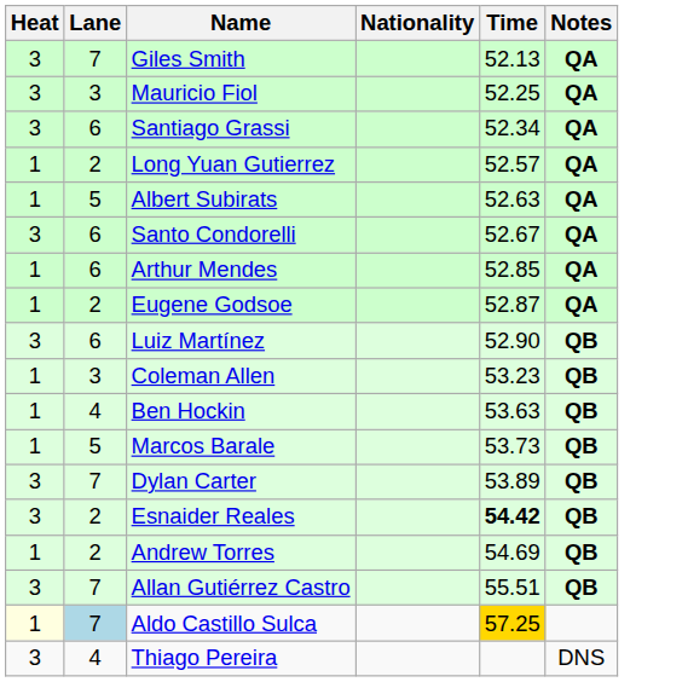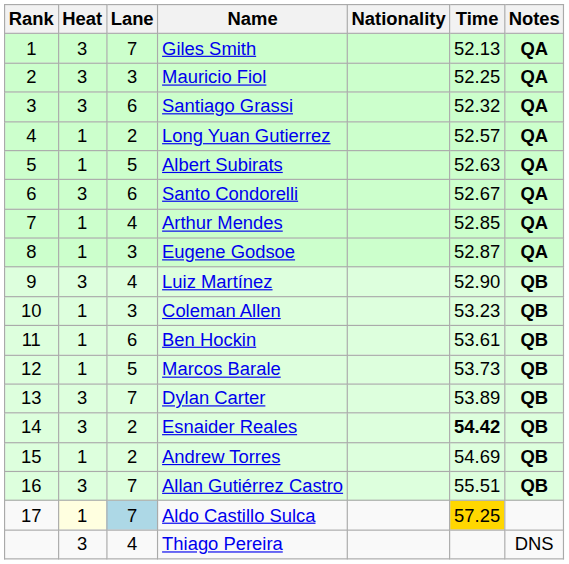 <table class="wikitable sortable" style="text-align:center">
 <tr>
+<th>Rank</th>
 <th>Heat</th>
 <th>Lane</th>
 <th>Name</th>
 <th>Nationality</th>
 <th>Time</th>
 <th>Notes</th>
 </tr>
 <tr bgcolor=ccffcc>
+<td>1</td>
 <td>3</td>
 <td>7</td>
 <td align=left><a href='#'>Giles Smith</a></td>
 <td align=left></td>
 <td>52.13</td>
 <td><strong>QA</strong></td>
 </tr>
 <tr bgcolor=ccffcc>
+<td>2</td>
 <td>3</td>
 <td>3</td>
 <td align=left><a href='#'>Mauricio Fiol</a></td>
 <td align=left></td>
 <td>52.25</td>
 <td><strong>QA</strong></td>
 </tr>
 <tr bgcolor=ccffcc>
 <td>3</td>
+<td>3</td>
 <td>6</td>
 <td align=left><a href='#'>Santiago Grassi</a></td>
 <td align=left></td>
-<td>52.34</td>
+<td>52.32</td>
 <td><strong>QA</strong></td>
 </tr>
 <tr bgcolor=ccffcc>
+<td>4</td>
 <td>1</td>
 <td>2</td>
 <td align=left><a href='#'>Long Yuan Gutierrez</a></td>
 <td align=left></td>
 <td>52.57</td>
 <td><strong>QA</strong></td>
 </tr>
 <tr bgcolor=ccffcc>
+<td>5</td>
 <td>1</td>
 <td>5</td>
 <td align=left><a href='#'>Albert Subirats</a></td>
 <td align=left></td>
 <td>52.63</td>
 <td><strong>QA</strong></td>
 </tr>
 <tr bgcolor=ccffcc>
+<td>6</td>
 <td>3</td>
 <td>6</td>
 <td align=left><a href='#'>Santo Condorelli</a></td>
 <td align=left></td>
 <td>52.67</td>
 <td><strong>QA</strong></td>
 </tr>
 <tr bgcolor=ccffcc>
+<td>7</td>
 <td>1</td>
-<td>6</td>
+<td>4</td>
 <td align=left><a href='#'>Arthur Mendes</a></td>
 <td align=left></td>
 <td>52.85</td>
 <td><strong>QA</strong></td>
 </tr>
 <tr bgcolor=ccffcc>
+<td>8</td>
 <td>1</td>
-<td>2</td>
+<td>3</td>
 <td align=left><a href='#'>Eugene Godsoe</a></td>
 <td align=left></td>
 <td>52.87</td>
 <td><strong>QA</strong></td>
 </tr>
 <tr bgcolor=ddffdd>
+<td>9</td>
 <td>3</td>
-<td>6</td>
+<td>4</td>
 <td align=left><a href='#'>Luiz Martínez</a></td>
 <td align=left></td>
 <td>52.90</td>
 <td><strong>QB</strong></td>
 </tr>
 <tr bgcolor=ddffdd>
+<td>10</td>
 <td>1</td>
 <td>3</td>
 <td align=left><a href='#'>Coleman Allen</a></td>
 <td align=left></td>
 <td>53.23</td>
 <td><strong>QB</strong></td>
 </tr>
 <tr bgcolor=ddffdd>
+<td>11</td>
 <td>1</td>
-<td>4</td>
+<td>6</td>
 <td align=left><a href='#'>Ben Hockin</a></td>
 <td align=left></td>
-<td>53.63</td>
+<td>53.61</td>
 <td><strong>QB</strong></td>
 </tr>
 <tr bgcolor=ddffdd>
+<td>12</td>
 <td>1</td>
 <td>5</td>
 <td align=left><a href='#'>Marcos Barale</a></td>
 <td align=left></td>
 <td>53.73</td>
 <td><strong>QB</strong></td>
 </tr>
 <tr bgcolor=ddffdd>
+<td>13</td>
 <td>3</td>
 <td>7</td>
 <td align=left><a href='#'>Dylan Carter</a></td>
 <td align=left></td>
 <td>53.89</td>
 <td><strong>QB</strong></td>
 </tr>
 <tr bgcolor=ddffdd>
+<td>14</td>
 <td>3</td>
 <td>2</td>
 <td align=left><a href='#'>Esnaider Reales</a></td>
 <td align=left></td>
 <td><strong>54.42</strong></td>
 <td><strong>QB</strong></td>
 </tr>
 <tr bgcolor=ddffdd>
+<td>15</td>
 <td>1</td>
 <td>2</td>
 <td align=left><a href='#'>Andrew Torres</a></td>
 <td align=left></td>
 <td>54.69</td>
 <td><strong>QB</strong></td>
 </tr>
 <tr bgcolor=ddffdd>
+<td>16</td>
 <td>3</td>
 <td>7</td>
 <td align=left><a href='#'>Allan Gutiérrez Castro</a></td>
 <td align=left></td>
 <td>55.51</td>
 <td><strong>QB</strong></td>
 </tr>
 <tr>
+<td>17</td>
 <td style="background: lightyellow;">1</td>
 <td style="background: lightblue;">7</td>
 <td align=left><a href='#'>Aldo Castillo Sulca</a></td>
 <td align=left></td>
 <td style="background: gold;">57.25</td>
 <td></td>
 </tr>
 <tr>
+<td></td>
 <td>3</td>
 <td>4</td>
 <td align=left><a href='#'>Thiago Pereira</a></td>
 <td align=left></td>
 <td></td>
 <td>DNS</td>
 </tr>
 </table>
